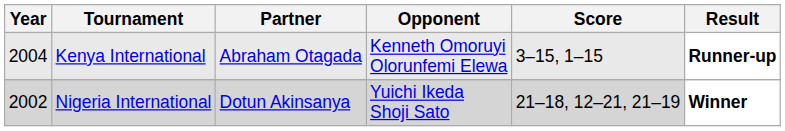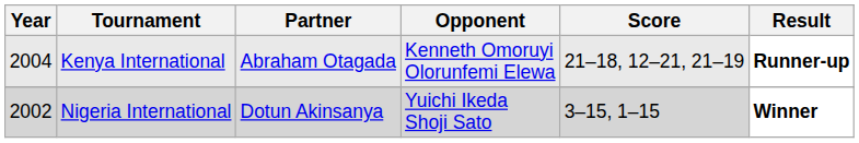 <table class="sortable wikitable" style="font-size: 90%;">
 <tr>
 <th>Year</th>
 <th>Tournament</th>
 <th>Partner</th>
 <th>Opponent</th>
 <th>Score</th>
 <th>Result</th>
 </tr>
 <tr style="background:#E9E9E9">
 <td align="center">2004</td>
 <td align="left"><a href='#'>Kenya International</a></td>
 <td align="left"> <a href='#'>Abraham Otagada</a></td>
 <td align="left"> <a href='#'>Kenneth Omoruyi</a> <br>  <a href='#'>Olorunfemi Elewa</a></td>
-<td align="left">3–15, 1–15</td>
+<td align="left">21–18, 12–21, 21–19</td>
 <td style="text-align:left; background:white"> <strong>Runner-up</strong></td>
 </tr>
 <tr>
 </tr>
 <tr style="background:#D5D5D5">
 <td align="center">2002</td>
 <td align="left"><a href='#'>Nigeria International</a></td>
 <td align="left"> <a href='#'>Dotun Akinsanya</a></td>
 <td align="left"> <a href='#'>Yuichi Ikeda</a> <br>  <a href='#'>Shoji Sato</a></td>
-<td align="left">21–18, 12–21, 21–19</td>
+<td align="left">3–15, 1–15</td>
 <td style="text-align:left; background:white"> <strong>Winner</strong></td>
 </tr>
 </table>
